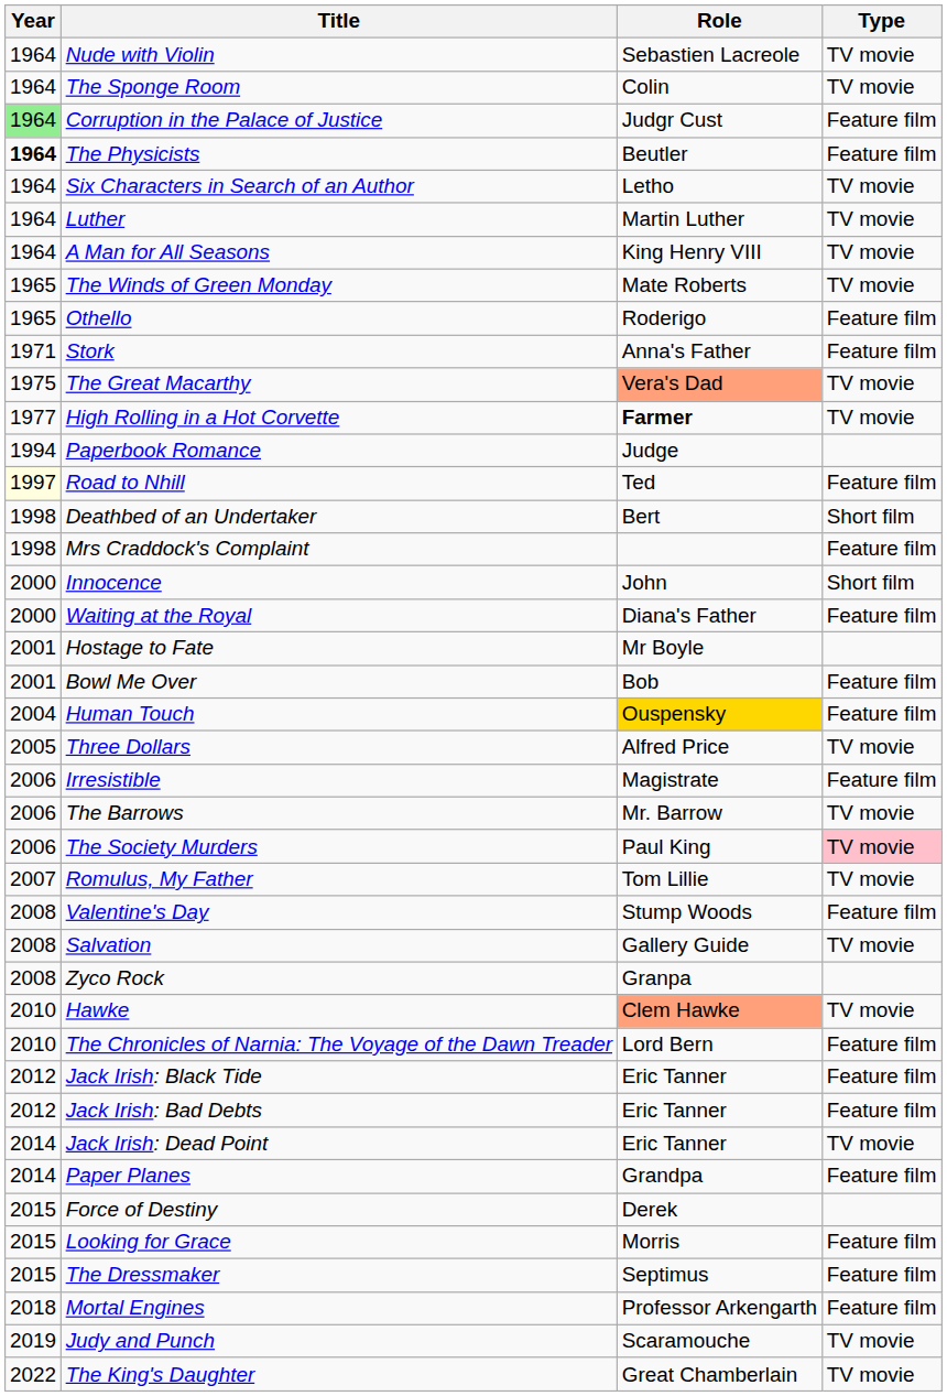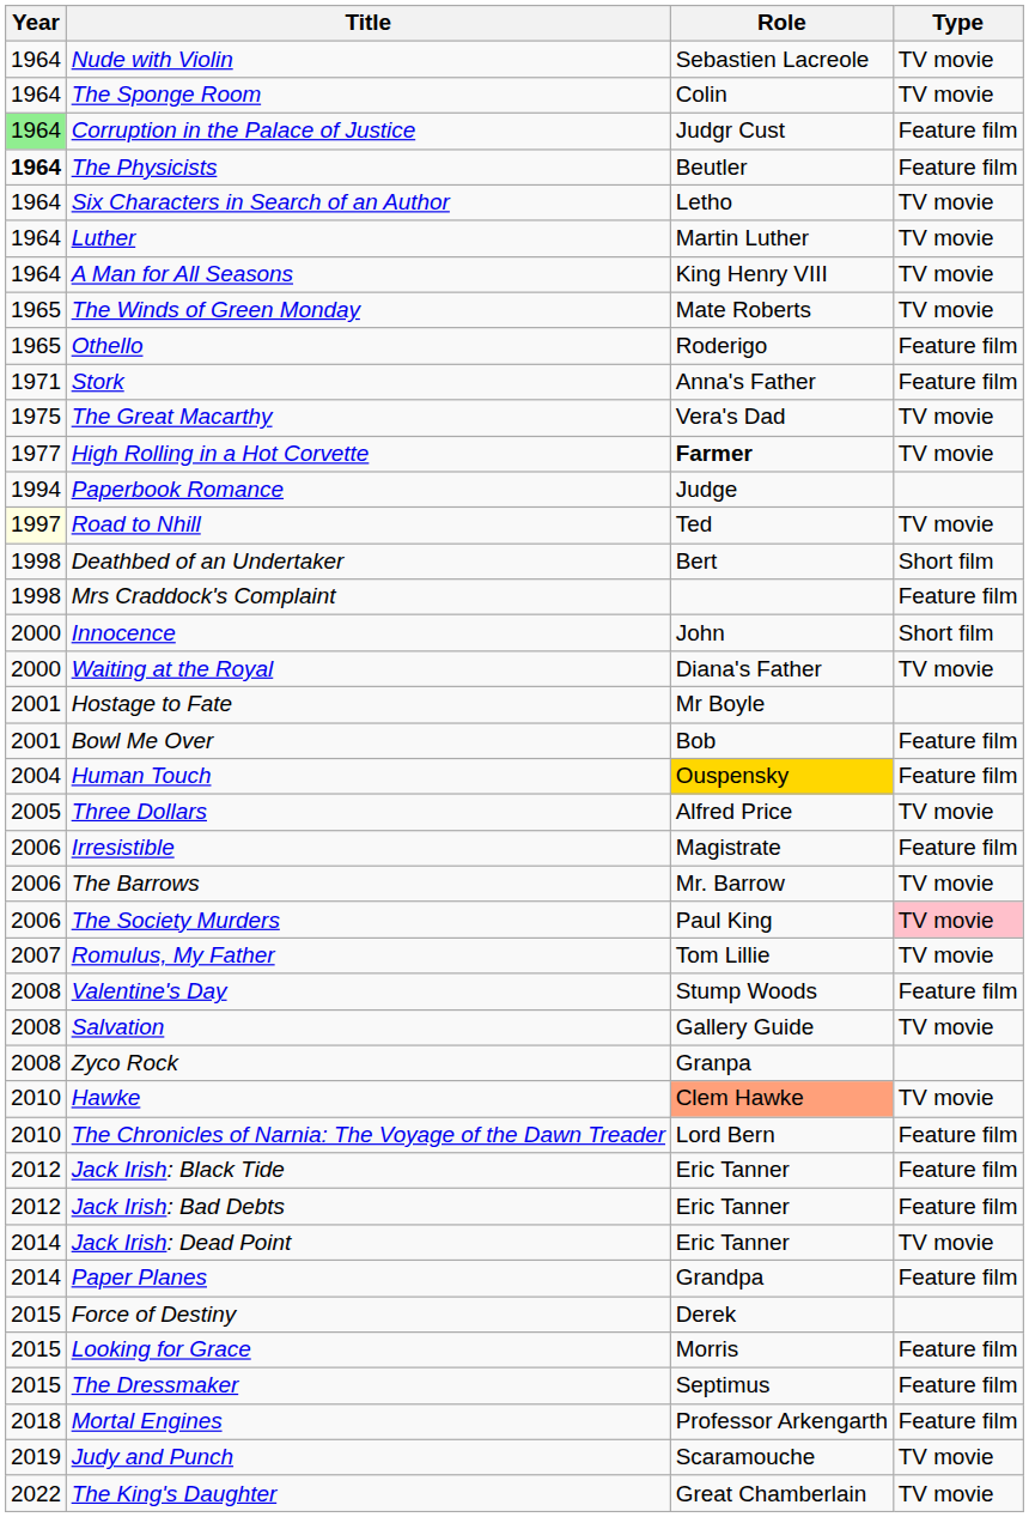 <table class="wikitable">
 <tr>
 <th>Year</th>
 <th>Title</th>
 <th>Role</th>
 <th>Type</th>
 </tr>
 <tr>
 <td>1964</td>
 <td><em><a href='#'>Nude with Violin</a></em></td>
 <td>Sebastien Lacreole</td>
 <td>TV movie</td>
 </tr>
 <tr>
 <td>1964</td>
 <td><em><a href='#'>The Sponge Room</a></em></td>
 <td>Colin</td>
 <td>TV movie</td>
 </tr>
 <tr>
 <td style="background: lightgreen;">1964</td>
 <td><em><a href='#'>Corruption in the Palace of Justice</a></em></td>
 <td>Judgr Cust</td>
 <td>Feature film</td>
 </tr>
 <tr>
 <td><strong>1964</strong></td>
 <td><em><a href='#'>The Physicists</a></em></td>
 <td>Beutler</td>
 <td>Feature film</td>
 </tr>
 <tr>
 <td>1964</td>
 <td><em><a href='#'>Six Characters in Search of an Author</a></em></td>
 <td>Letho</td>
 <td>TV movie</td>
 </tr>
 <tr>
 <td>1964</td>
 <td><em><a href='#'>Luther</a></em></td>
 <td>Martin Luther</td>
 <td>TV movie</td>
 </tr>
 <tr>
 <td>1964</td>
 <td><em><a href='#'>A Man for All Seasons</a></em></td>
 <td>King Henry VIII</td>
 <td>TV movie</td>
 </tr>
 <tr>
 <td>1965</td>
 <td><em><a href='#'>The Winds of Green Monday</a></em></td>
 <td>Mate Roberts</td>
 <td>TV movie</td>
 </tr>
 <tr>
 <td>1965</td>
 <td><em><a href='#'>Othello</a></em></td>
 <td>Roderigo</td>
 <td>Feature film</td>
 </tr>
 <tr>
 <td>1971</td>
 <td><em><a href='#'>Stork</a></em></td>
 <td>Anna's Father</td>
 <td>Feature film</td>
 </tr>
 <tr>
 <td>1975</td>
 <td><em><a href='#'>The Great Macarthy</a></em></td>
-<td style="background: lightsalmon;">Vera's Dad</td>
+<td>Vera's Dad</td>
 <td>TV movie</td>
 </tr>
 <tr>
 <td>1977</td>
 <td><em><a href='#'>High Rolling in a Hot Corvette</a></em></td>
 <td><strong>Farmer</strong></td>
 <td>TV movie</td>
 </tr>
 <tr>
 <td>1994</td>
 <td><em><a href='#'>Paperbook Romance</a></em></td>
 <td>Judge</td>
 <td></td>
 </tr>
 <tr>
 <td style="background: lightyellow;">1997</td>
 <td><em><a href='#'>Road to Nhill</a></em></td>
 <td>Ted</td>
-<td>Feature film</td>
+<td>TV movie</td>
 </tr>
 <tr>
 <td>1998</td>
 <td><em>Deathbed of an Undertaker</em></td>
 <td>Bert</td>
 <td>Short film</td>
 </tr>
 <tr>
 <td>1998</td>
 <td><em>Mrs Craddock's Complaint</em></td>
 <td></td>
 <td>Feature film</td>
 </tr>
 <tr>
 <td>2000</td>
 <td><em><a href='#'>Innocence</a></em></td>
 <td>John</td>
 <td>Short film</td>
 </tr>
 <tr>
 <td>2000</td>
 <td><em><a href='#'>Waiting at the Royal</a></em></td>
 <td>Diana's Father</td>
-<td>Feature film</td>
+<td>TV movie</td>
 </tr>
 <tr>
 <td>2001</td>
 <td><em>Hostage to Fate</em></td>
 <td>Mr Boyle</td>
 <td></td>
 </tr>
 <tr>
 <td>2001</td>
 <td><em>Bowl Me Over</em></td>
 <td>Bob</td>
 <td>Feature film</td>
 </tr>
 <tr>
 <td>2004</td>
 <td><em><a href='#'>Human Touch</a></em></td>
 <td style="background: gold;">Ouspensky</td>
 <td>Feature film</td>
 </tr>
 <tr>
 <td>2005</td>
 <td><em><a href='#'>Three Dollars</a></em></td>
 <td>Alfred Price</td>
 <td>TV movie</td>
 </tr>
 <tr>
 <td>2006</td>
 <td><em><a href='#'>Irresistible</a></em></td>
 <td>Magistrate</td>
 <td>Feature film</td>
 </tr>
 <tr>
 <td>2006</td>
 <td><em>The Barrows</em></td>
 <td>Mr. Barrow</td>
 <td>TV movie</td>
 </tr>
 <tr>
 <td>2006</td>
 <td><em><a href='#'>The Society Murders</a></em></td>
 <td>Paul King</td>
 <td style="background: pink;">TV movie</td>
 </tr>
 <tr>
 <td>2007</td>
 <td><em><a href='#'>Romulus, My Father</a></em></td>
 <td>Tom Lillie</td>
 <td>TV movie</td>
 </tr>
 <tr>
 <td>2008</td>
 <td><em><a href='#'>Valentine's Day</a></em></td>
 <td>Stump Woods</td>
 <td>Feature film</td>
 </tr>
 <tr>
 <td>2008</td>
 <td><em><a href='#'>Salvation</a></em></td>
 <td>Gallery Guide</td>
 <td>TV movie</td>
 </tr>
 <tr>
 <td>2008</td>
 <td><em>Zyco Rock</em></td>
 <td>Granpa</td>
 <td></td>
 </tr>
 <tr>
 <td>2010</td>
 <td><em><a href='#'>Hawke</a></em></td>
 <td style="background: lightsalmon;">Clem Hawke</td>
 <td>TV movie</td>
 </tr>
 <tr>
 <td>2010</td>
 <td><em><a href='#'>The Chronicles of Narnia: The Voyage of the Dawn Treader</a></em></td>
 <td>Lord Bern</td>
 <td>Feature film</td>
 </tr>
 <tr>
 <td>2012</td>
 <td><em><a href='#'>Jack Irish</a>: Black Tide</em></td>
 <td>Eric Tanner</td>
 <td>Feature film</td>
 </tr>
 <tr>
 <td>2012</td>
 <td><em><a href='#'>Jack Irish</a>: Bad Debts</em></td>
 <td>Eric Tanner</td>
 <td>Feature film</td>
 </tr>
 <tr>
 <td>2014</td>
 <td><em><a href='#'>Jack Irish</a>: Dead Point</em></td>
 <td>Eric Tanner</td>
 <td>TV movie</td>
 </tr>
 <tr>
 <td>2014</td>
 <td><em><a href='#'>Paper Planes</a></em></td>
 <td>Grandpa</td>
 <td>Feature film</td>
 </tr>
 <tr>
 <td>2015</td>
 <td><em>Force of Destiny</em></td>
 <td>Derek</td>
 <td></td>
 </tr>
 <tr>
 <td>2015</td>
 <td><em><a href='#'>Looking for Grace</a></em></td>
 <td>Morris</td>
 <td>Feature film</td>
 </tr>
 <tr>
 <td>2015</td>
 <td><em><a href='#'>The Dressmaker</a></em></td>
 <td>Septimus</td>
 <td>Feature film</td>
 </tr>
 <tr>
 <td>2018</td>
 <td><em><a href='#'>Mortal Engines</a></em></td>
 <td>Professor Arkengarth</td>
 <td>Feature film</td>
 </tr>
 <tr>
 <td>2019</td>
 <td><em><a href='#'>Judy and Punch</a></em></td>
 <td>Scaramouche</td>
 <td>TV movie</td>
 </tr>
 <tr>
 <td>2022</td>
 <td><em><a href='#'>The King's Daughter</a></em></td>
 <td>Great Chamberlain</td>
 <td>TV movie</td>
 </tr>
 </table>
